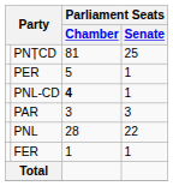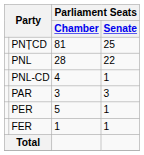 <table class=wikitable style="float:right; margin-left: 10px;">
 <tr>
 <th rowspan="2" colspan=2>Party</th>
 <th colspan="2">Parliament Seats</th>
 </tr>
 <tr>
 <th><a href='#'>Chamber</a></th>
 <th><a href='#'>Senate</a></th>
 </tr>
 <tr>
 <td></td>
 <td style="text-align: left;">PNȚCD</td>
 <td>81</td>
 <td>25</td>
 </tr>
 <tr>
 <td></td>
-<td style="text-align: left;">PER</td>
-<td>5</td>
-<td>1</td>
+<td style="text-align: left;">PNL</td>
+<td>28</td>
+<td>22</td>
 </tr>
 <tr>
 <td></td>
 <td style="text-align: left;">PNL-CD</td>
-<td><strong>4</strong></td>
+<td>4</td>
 <td>1</td>
 </tr>
 <tr>
 <td></td>
 <td style="text-align: left;">PAR</td>
 <td>3</td>
 <td>3</td>
 </tr>
 <tr>
 <td></td>
-<td style="text-align: left;">PNL</td>
-<td>28</td>
-<td>22</td>
+<td style="text-align: left;">PER</td>
+<td>5</td>
+<td>1</td>
 </tr>
 <tr>
 <td></td>
 <td style="text-align: left;">FER</td>
 <td>1</td>
 <td>1</td>
 </tr>
 <tr>
 <th colspan=2>Total</th>
 <td></td>
 <td></td>
 </tr>
 <tr>
 </tr>
 </table>
